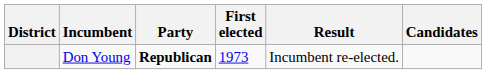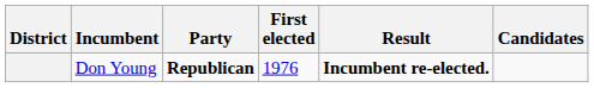 <table class=wikitable>
 <tr valign=bottom>
 <th>District</th>
 <th>Incumbent</th>
 <th>Party</th>
 <th>First<br>elected</th>
 <th>Result</th>
 <th>Candidates</th>
 </tr>
 <tr>
 <th></th>
 <td><a href='#'>Don Young</a></td>
 <td><strong>Republican</strong></td>
-<td><a href='#'>1973 </a></td>
-<td>Incumbent re-elected.</td>
+<td><a href='#'>1976 </a></td>
+<td><strong>Incumbent re-elected.</strong></td>
 <td></td>
 </tr>
 </table>
